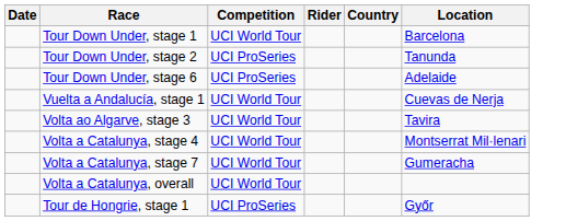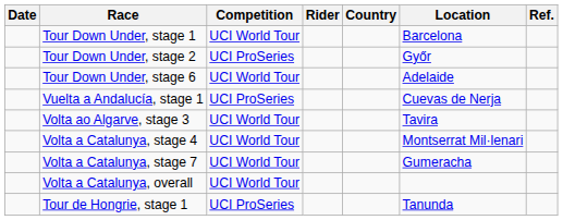 <table class="wikitable sortable">
 <tr>
 <th>Date</th>
 <th>Race</th>
 <th>Competition</th>
 <th>Rider</th>
 <th>Country</th>
 <th>Location</th>
+<th class="unsortable">Ref.</th>
 </tr>
 <tr>
 <td></td>
 <td><a href='#'>Tour Down Under</a>, stage 1</td>
 <td><a href='#'>UCI World Tour</a></td>
 <td></td>
 <td></td>
 <td><a href='#'>Barcelona</a></td>
+<td align="center"></td>
 </tr>
 <tr>
 <td></td>
 <td><a href='#'>Tour Down Under</a>, stage 2</td>
 <td><a href='#'>UCI ProSeries</a></td>
 <td></td>
 <td></td>
-<td><a href='#'>Tanunda</a></td>
+<td><a href='#'>Győr</a></td>
+<td align="center"></td>
 </tr>
 <tr>
 <td></td>
 <td><a href='#'>Tour Down Under</a>, stage 6</td>
-<td><a href='#'>UCI ProSeries</a></td>
+<td><a href='#'>UCI World Tour</a></td>
 <td></td>
 <td></td>
 <td><a href='#'>Adelaide</a></td>
+<td align="center"></td>
 </tr>
 <tr>
 <td></td>
 <td><a href='#'>Vuelta a Andalucía</a>, stage 1</td>
-<td><a href='#'>UCI World Tour</a></td>
+<td><a href='#'>UCI ProSeries</a></td>
 <td></td>
 <td></td>
 <td><a href='#'>Cuevas de Nerja</a></td>
+<td align="center"></td>
 </tr>
 <tr>
 <td></td>
 <td><a href='#'>Volta ao Algarve</a>, stage 3</td>
 <td><a href='#'>UCI World Tour</a></td>
 <td></td>
 <td></td>
 <td><a href='#'>Tavira</a></td>
+<td align="center"></td>
 </tr>
 <tr>
 <td></td>
 <td><a href='#'>Volta a Catalunya</a>, stage 4</td>
 <td><a href='#'>UCI World Tour</a></td>
 <td></td>
 <td></td>
 <td><a href='#'>Montserrat Mil·lenari</a></td>
+<td align="center"></td>
 </tr>
 <tr>
 <td></td>
 <td><a href='#'>Volta a Catalunya</a>, stage 7</td>
 <td><a href='#'>UCI World Tour</a></td>
 <td></td>
 <td></td>
 <td><a href='#'>Gumeracha</a></td>
+<td align="center"></td>
 </tr>
 <tr>
 <td></td>
 <td><a href='#'>Volta a Catalunya</a>, overall</td>
 <td><a href='#'>UCI World Tour</a></td>
 <td></td>
 <td></td>
 <td></td>
+<td align="center"></td>
 </tr>
 <tr>
 <td></td>
 <td><a href='#'>Tour de Hongrie</a>, stage 1</td>
 <td><a href='#'>UCI ProSeries</a></td>
 <td></td>
 <td></td>
-<td><a href='#'>Győr</a></td>
+<td><a href='#'>Tanunda</a></td>
+<td align="center"></td>
 </tr>
 </table>
